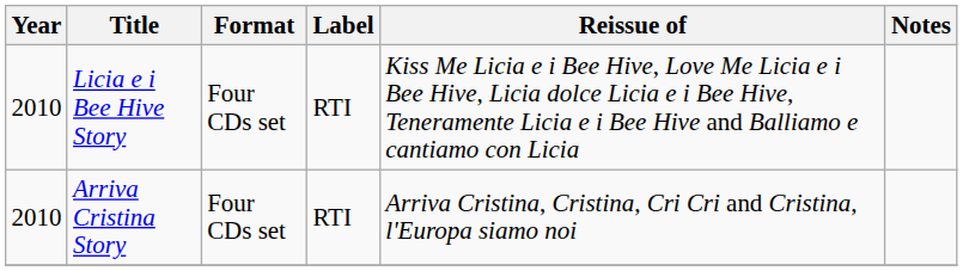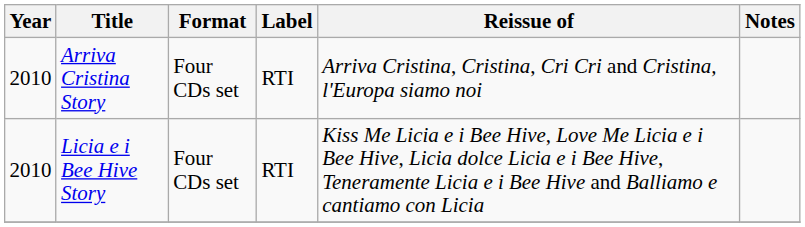 <table class=wikitable>
 <tr>
 <th>Year</th>
 <th>Title</th>
 <th>Format</th>
 <th>Label</th>
 <th>Reissue of</th>
 <th>Notes</th>
 </tr>
 <tr>
 <td>2010</td>
+<td><em><a href='#'>Arriva Cristina Story</a></em></td>
+<td>Four CDs set</td>
+<td>RTI</td>
+<td><em>Arriva Cristina</em>, <em>Cristina</em>, <em>Cri Cri</em> and <em>Cristina, l'Europa siamo noi</em></td>
+<td></td>
+</tr>
+<tr>
+<td>2010</td>
 <td><em><a href='#'>Licia e i Bee Hive Story</a></em></td>
 <td>Four CDs set</td>
 <td>RTI</td>
 <td><em>Kiss Me Licia e i Bee Hive</em>, <em>Love Me Licia e i Bee Hive</em>, <em>Licia dolce Licia e i Bee Hive</em>, <em>Teneramente Licia e i Bee Hive</em> and <em>Balliamo e cantiamo con Licia</em></td>
 <td></td>
 </tr>
 <tr>
-<td>2010</td>
-<td><em><a href='#'>Arriva Cristina Story</a></em></td>
-<td>Four CDs set</td>
-<td>RTI</td>
-<td><em>Arriva Cristina</em>, <em>Cristina</em>, <em>Cri Cri</em> and <em>Cristina, l'Europa siamo noi</em></td>
-<td></td>
-</tr>
-<tr>
 </tr>
 </table>
